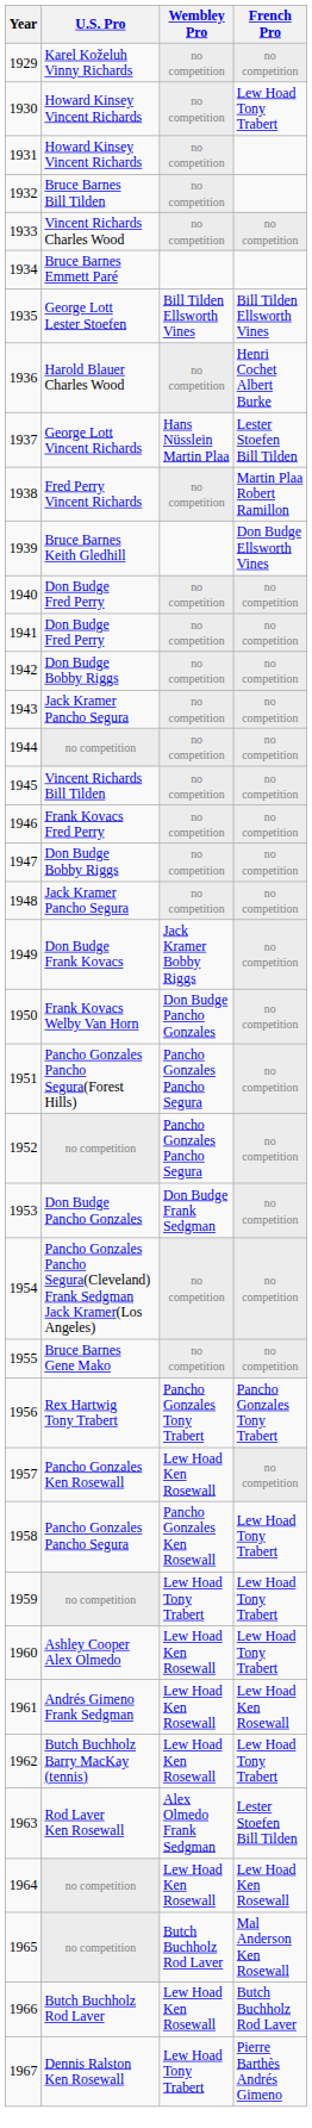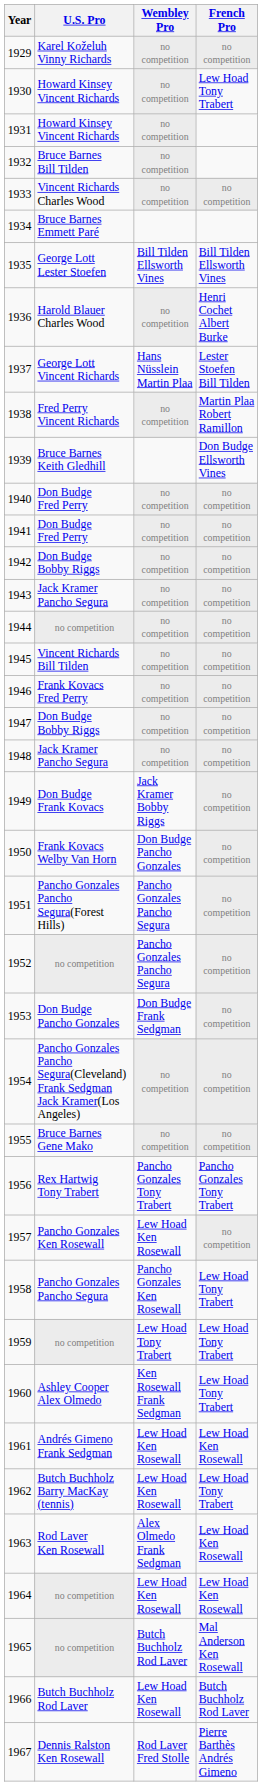 <table class="wikitable mw-collapsible mw-collapsed" style="width: 55%">
 <tr>
 <th style="width:50px;">Year</th>
 <th style="width:200px;"><a href='#'>U.S. Pro</a></th>
 <th style="width:200px;"><a href='#'>Wembley Pro</a></th>
 <th style="width:200px;"><a href='#'>French Pro</a></th>
 </tr>
 <tr>
 <td style="text-align:center;">1929</td>
 <td> <a href='#'>Karel Koželuh</a><br> <a href='#'>Vinny Richards</a></td>
 <td style="background:#ececec; color:gray; text-align:center;" class="table-na"><small>no competition</small></td>
 <td style="background:#ececec; color:gray; text-align:center;" class="table-na"><small>no competition</small></td>
 </tr>
 <tr>
 <td style="text-align:center;">1930</td>
 <td> <a href='#'>Howard Kinsey</a><br> <a href='#'>Vincent Richards</a></td>
 <td style="background:#ececec; color:gray; text-align:center;" class="table-na"><small>no competition</small></td>
 <td> <a href='#'>Lew Hoad</a><br> <a href='#'>Tony Trabert</a></td>
 </tr>
 <tr>
 <td style="text-align:center;">1931</td>
 <td> <a href='#'>Howard Kinsey</a><br> <a href='#'>Vincent Richards</a></td>
 <td style="background:#ececec; color:gray; text-align:center;" class="table-na"><small>no competition</small></td>
 <td></td>
 </tr>
 <tr>
 <td style="text-align:center;">1932</td>
 <td> <a href='#'>Bruce Barnes</a><br> <a href='#'>Bill Tilden</a></td>
 <td style="background:#ececec; color:gray; text-align:center;" class="table-na"><small>no competition</small></td>
 <td></td>
 </tr>
 <tr>
 <td style="text-align:center;">1933</td>
 <td> <a href='#'>Vincent Richards</a><br> Charles Wood</td>
 <td style="background:#ececec; color:gray; text-align:center;" class="table-na"><small>no competition</small></td>
 <td style="background:#ececec; color:gray; text-align:center;" class="table-na"><small>no competition</small></td>
 </tr>
 <tr>
 <td style="text-align:center;">1934</td>
 <td> <a href='#'>Bruce Barnes</a><br> <a href='#'>Emmett Paré</a></td>
 <td></td>
 <td></td>
 </tr>
 <tr>
 <td style="text-align:center;">1935</td>
 <td> <a href='#'>George Lott</a><br> <a href='#'>Lester Stoefen</a></td>
 <td> <a href='#'>Bill Tilden</a><br> <a href='#'>Ellsworth Vines</a></td>
 <td> <a href='#'>Bill Tilden</a><br> <a href='#'>Ellsworth Vines</a></td>
 </tr>
 <tr>
 <td style="text-align:center;">1936</td>
 <td> <a href='#'>Harold Blauer</a><br> Charles Wood</td>
 <td style="background:#ececec; color:gray; text-align:center;" class="table-na"><small>no competition</small></td>
 <td> <a href='#'>Henri Cochet</a><br> <a href='#'>Albert Burke</a></td>
 </tr>
 <tr>
 <td style="text-align:center;">1937</td>
 <td> <a href='#'>George Lott</a><br> <a href='#'>Vincent Richards</a></td>
 <td> <a href='#'>Hans Nüsslein</a><br> <a href='#'>Martin Plaa</a></td>
 <td> <a href='#'>Lester Stoefen</a><br> <a href='#'>Bill Tilden</a></td>
 </tr>
 <tr>
 <td style="text-align:center;">1938</td>
 <td> <a href='#'>Fred Perry</a><br> <a href='#'>Vincent Richards</a></td>
 <td style="background:#ececec; color:gray; text-align:center;" class="table-na"><small>no competition</small></td>
 <td> <a href='#'>Martin Plaa</a><br> <a href='#'>Robert Ramillon</a></td>
 </tr>
 <tr>
 <td style="text-align:center;">1939</td>
 <td> <a href='#'>Bruce Barnes</a><br> <a href='#'>Keith Gledhill</a></td>
 <td></td>
 <td> <a href='#'>Don Budge</a><br> <a href='#'>Ellsworth Vines</a></td>
 </tr>
 <tr>
 <td style="text-align:center;">1940</td>
 <td> <a href='#'>Don Budge</a><br> <a href='#'>Fred Perry</a></td>
 <td style="background:#ececec; color:gray; text-align:center;" class="table-na"><small>no competition</small></td>
 <td style="background:#ececec; color:gray; text-align:center;" class="table-na"><small>no competition</small></td>
 </tr>
 <tr>
 <td style="text-align:center;">1941</td>
 <td> <a href='#'>Don Budge</a><br> <a href='#'>Fred Perry</a></td>
 <td style="background:#ececec; color:gray; text-align:center;" class="table-na"><small>no competition</small></td>
 <td style="background:#ececec; color:gray; text-align:center;" class="table-na"><small>no competition</small></td>
 </tr>
 <tr>
 <td style="text-align:center;">1942</td>
 <td> <a href='#'>Don Budge</a><br> <a href='#'>Bobby Riggs</a></td>
 <td style="background:#ececec; color:gray; text-align:center;" class="table-na"><small>no competition</small></td>
 <td style="background:#ececec; color:gray; text-align:center;" class="table-na"><small>no competition</small></td>
 </tr>
 <tr>
 <td style="text-align:center;">1943</td>
 <td> <a href='#'>Jack Kramer</a><br> <a href='#'>Pancho Segura</a></td>
 <td style="background:#ececec; color:gray; text-align:center;" class="table-na"><small>no competition</small></td>
 <td style="background:#ececec; color:gray; text-align:center;" class="table-na"><small>no competition</small></td>
 </tr>
 <tr>
 <td style="text-align:center;">1944</td>
 <td style="background:#ececec; color:gray; text-align:center;" class="table-na"><small>no competition</small></td>
 <td style="background:#ececec; color:gray; text-align:center;" class="table-na"><small>no competition</small></td>
 <td style="background:#ececec; color:gray; text-align:center;" class="table-na"><small>no competition</small></td>
 </tr>
 <tr>
 <td style="text-align:center;">1945</td>
 <td> <a href='#'>Vincent Richards</a><br> <a href='#'>Bill Tilden</a></td>
 <td style="background:#ececec; color:gray; text-align:center;" class="table-na"><small>no competition</small></td>
 <td style="background:#ececec; color:gray; text-align:center;" class="table-na"><small>no competition</small></td>
 </tr>
 <tr>
 <td style="text-align:center;">1946</td>
 <td> <a href='#'>Frank Kovacs</a><br> <a href='#'>Fred Perry</a></td>
 <td style="background:#ececec; color:gray; text-align:center;" class="table-na"><small>no competition</small></td>
 <td style="background:#ececec; color:gray; text-align:center;" class="table-na"><small>no competition</small></td>
 </tr>
 <tr>
 <td style="text-align:center;">1947</td>
 <td> <a href='#'>Don Budge</a><br> <a href='#'>Bobby Riggs</a></td>
 <td style="background:#ececec; color:gray; text-align:center;" class="table-na"><small>no competition</small></td>
 <td style="background:#ececec; color:gray; text-align:center;" class="table-na"><small>no competition</small></td>
 </tr>
 <tr>
 <td style="text-align:center;">1948</td>
 <td> <a href='#'>Jack Kramer</a><br> <a href='#'>Pancho Segura</a></td>
 <td style="background:#ececec; color:gray; text-align:center;" class="table-na"><small>no competition</small></td>
 <td style="background:#ececec; color:gray; text-align:center;" class="table-na"><small>no competition</small></td>
 </tr>
 <tr>
 <td style="text-align:center;">1949</td>
 <td> <a href='#'>Don Budge</a><br> <a href='#'>Frank Kovacs</a></td>
 <td> <a href='#'>Jack Kramer</a><br> <a href='#'>Bobby Riggs</a></td>
 <td style="background:#ececec; color:gray; text-align:center;" class="table-na"><small>no competition</small></td>
 </tr>
 <tr>
 <td style="text-align:center;">1950</td>
 <td> <a href='#'>Frank Kovacs</a><br> <a href='#'>Welby Van Horn</a></td>
 <td> <a href='#'>Don Budge</a><br> <a href='#'>Pancho Gonzales</a></td>
 <td style="background:#ececec; color:gray; text-align:center;" class="table-na"><small>no competition</small></td>
 </tr>
 <tr>
 <td style="text-align:center;">1951</td>
 <td> <a href='#'>Pancho Gonzales</a><br> <a href='#'>Pancho Segura</a>(Forest Hills)</td>
 <td> <a href='#'>Pancho Gonzales</a><br> <a href='#'>Pancho Segura</a></td>
 <td style="background:#ececec; color:gray; text-align:center;" class="table-na"><small>no competition</small></td>
 </tr>
 <tr>
 <td style="text-align:center;">1952</td>
 <td style="background:#ececec; color:gray; text-align:center;" class="table-na"><small>no competition</small></td>
 <td> <a href='#'>Pancho Gonzales</a><br> <a href='#'>Pancho Segura</a></td>
 <td style="background:#ececec; color:gray; text-align:center;" class="table-na"><small>no competition</small></td>
 </tr>
 <tr>
 <td style="text-align:center;">1953</td>
 <td> <a href='#'>Don Budge</a><br> <a href='#'>Pancho Gonzales</a></td>
 <td> <a href='#'>Don Budge</a><br> <a href='#'>Frank Sedgman</a></td>
 <td style="background:#ececec; color:gray; text-align:center;" class="table-na"><small>no competition</small></td>
 </tr>
 <tr>
 <td style="text-align:center;">1954</td>
 <td> <a href='#'>Pancho Gonzales</a><br> <a href='#'>Pancho Segura</a>(Cleveland) <a href='#'>Frank Sedgman</a><br> <a href='#'>Jack Kramer</a>(Los Angeles)</td>
 <td style="background:#ececec; color:gray; text-align:center;" class="table-na"><small>no competition</small></td>
 <td style="background:#ececec; color:gray; text-align:center;" class="table-na"><small>no competition</small></td>
 </tr>
 <tr>
 <td style="text-align:center;">1955</td>
 <td> <a href='#'>Bruce Barnes</a><br> <a href='#'>Gene Mako</a></td>
 <td style="background:#ececec; color:gray; text-align:center;" class="table-na"><small>no competition</small></td>
 <td style="background:#ececec; color:gray; text-align:center;" class="table-na"><small>no competition</small></td>
 </tr>
 <tr>
 <td style="text-align:center;">1956</td>
 <td> <a href='#'>Rex Hartwig</a><br> <a href='#'>Tony Trabert</a></td>
 <td> <a href='#'>Pancho Gonzales</a><br> <a href='#'>Tony Trabert</a></td>
 <td> <a href='#'>Pancho Gonzales</a><br> <a href='#'>Tony Trabert</a></td>
 </tr>
 <tr>
 <td style="text-align:center;">1957</td>
 <td> <a href='#'>Pancho Gonzales</a><br> <a href='#'>Ken Rosewall</a></td>
 <td> <a href='#'>Lew Hoad</a><br> <a href='#'>Ken Rosewall</a></td>
 <td style="background:#ececec; color:gray; text-align:center;" class="table-na"><small>no competition</small></td>
 </tr>
 <tr>
 <td style="text-align:center;">1958</td>
 <td> <a href='#'>Pancho Gonzales</a><br> <a href='#'>Pancho Segura</a></td>
 <td> <a href='#'>Pancho Gonzales</a><br> <a href='#'>Ken Rosewall</a></td>
 <td> <a href='#'>Lew Hoad</a><br> <a href='#'>Tony Trabert</a></td>
 </tr>
 <tr>
 <td style="text-align:center;">1959</td>
 <td style="background:#ececec; color:gray; text-align:center;" class="table-na"><small>no competition</small></td>
 <td> <a href='#'>Lew Hoad</a><br> <a href='#'>Tony Trabert</a></td>
 <td> <a href='#'>Lew Hoad</a><br> <a href='#'>Tony Trabert</a></td>
 </tr>
 <tr>
 <td style="text-align:center;">1960</td>
 <td> <a href='#'>Ashley Cooper</a><br> <a href='#'>Alex Olmedo</a></td>
-<td> <a href='#'>Lew Hoad</a><br> <a href='#'>Ken Rosewall</a></td>
+<td> <a href='#'>Ken Rosewall</a><br> <a href='#'>Frank Sedgman</a></td>
 <td> <a href='#'>Lew Hoad</a><br> <a href='#'>Tony Trabert</a></td>
 </tr>
 <tr>
 <td style="text-align:center;">1961</td>
 <td> <a href='#'>Andrés Gimeno</a><br> <a href='#'>Frank Sedgman</a></td>
 <td> <a href='#'>Lew Hoad</a><br> <a href='#'>Ken Rosewall</a></td>
 <td> <a href='#'>Lew Hoad</a><br> <a href='#'>Ken Rosewall</a></td>
 </tr>
 <tr>
 <td style="text-align:center;">1962</td>
 <td> <a href='#'>Butch Buchholz</a><br> <a href='#'>Barry MacKay (tennis)</a></td>
 <td> <a href='#'>Lew Hoad</a><br> <a href='#'>Ken Rosewall</a></td>
 <td> <a href='#'>Lew Hoad</a><br> <a href='#'>Tony Trabert</a></td>
 </tr>
 <tr>
 <td style="text-align:center;">1963</td>
 <td> <a href='#'>Rod Laver</a><br> <a href='#'>Ken Rosewall</a></td>
 <td> <a href='#'>Alex Olmedo</a><br> <a href='#'>Frank Sedgman</a></td>
-<td> <a href='#'>Lester Stoefen</a><br> <a href='#'>Bill Tilden</a></td>
+<td> <a href='#'>Lew Hoad</a><br> <a href='#'>Ken Rosewall</a></td>
 </tr>
 <tr>
 <td style="text-align:center;">1964</td>
 <td style="background:#ececec; color:gray; text-align:center;" class="table-na"><small>no competition</small></td>
 <td> <a href='#'>Lew Hoad</a><br> <a href='#'>Ken Rosewall</a></td>
 <td> <a href='#'>Lew Hoad</a><br> <a href='#'>Ken Rosewall</a></td>
 </tr>
 <tr>
 <td style="text-align:center;">1965</td>
 <td style="background:#ececec; color:gray; text-align:center;" class="table-na"><small>no competition</small></td>
 <td> <a href='#'>Butch Buchholz</a><br> <a href='#'>Rod Laver</a></td>
 <td> <a href='#'>Mal Anderson</a><br> <a href='#'>Ken Rosewall</a></td>
 </tr>
 <tr>
 <td style="text-align:center;">1966</td>
 <td> <a href='#'>Butch Buchholz</a><br> <a href='#'>Rod Laver</a></td>
 <td> <a href='#'>Lew Hoad</a><br> <a href='#'>Ken Rosewall</a></td>
 <td> <a href='#'>Butch Buchholz</a><br> <a href='#'>Rod Laver</a></td>
 </tr>
 <tr>
 <td style="text-align:center;">1967</td>
 <td> <a href='#'>Dennis Ralston</a><br> <a href='#'>Ken Rosewall</a></td>
-<td> <a href='#'>Lew Hoad</a><br> <a href='#'>Tony Trabert</a></td>
+<td> <a href='#'>Rod Laver</a><br> <a href='#'>Fred Stolle</a></td>
 <td> <a href='#'>Pierre Barthès</a><br> <a href='#'>Andrés Gimeno</a></td>
 </tr>
 </table>
